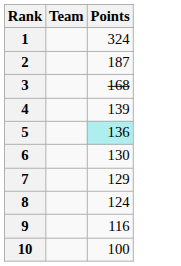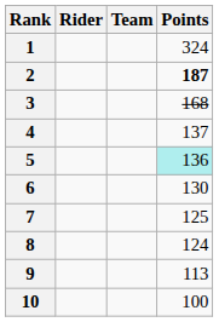 <table class="wikitable">
 <tr>
 <th scope="col">Rank</th>
+<th scope="col">Rider</th>
 <th scope="col">Team</th>
 <th scope="col">Points</th>
 </tr>
 <tr>
 <th scope="row">1</th>
+<td> </td>
 <td></td>
 <td style="text-align:right;">324</td>
 </tr>
 <tr>
 <th scope="row">2</th>
 <td></td>
-<td style="text-align:right;">187</td>
+<td></td>
+<td style="text-align:right;"><strong>187</strong></td>
 </tr>
 <tr>
 <th scope="row">3</th>
+<td></s></td>
 <td><s></s></td>
 <td style="text-align:right;"><s> 168</s></td>
 </tr>
 <tr>
 <th scope="row">4</th>
 <td></td>
-<td style="text-align:right;">139</td>
+<td></td>
+<td style="text-align:right;">137</td>
 </tr>
 <tr>
 <th scope="row">5</th>
+<td></td>
 <td></td>
 <td style="background: paleturquoise; text-align:right;">136</td>
 </tr>
 <tr>
 <th scope="row">6</th>
 <td></td>
+<td></td>
 <td style="text-align:right;">130</td>
 </tr>
 <tr>
 <th scope="row">7</th>
 <td></td>
-<td style="text-align:right;">129</td>
+<td></td>
+<td style="text-align:right;">125</td>
 </tr>
 <tr>
 <th scope="row">8</th>
+<td></td>
 <td></td>
 <td style="text-align:right;">124</td>
 </tr>
 <tr>
 <th scope="row">9</th>
 <td></td>
-<td style="text-align:right;">116</td>
+<td></td>
+<td style="text-align:right;">113</td>
 </tr>
 <tr>
 <th scope="row">10</th>
 <td></td>
+<td></td>
 <td style="text-align:right;">100</td>
 </tr>
 </table>
